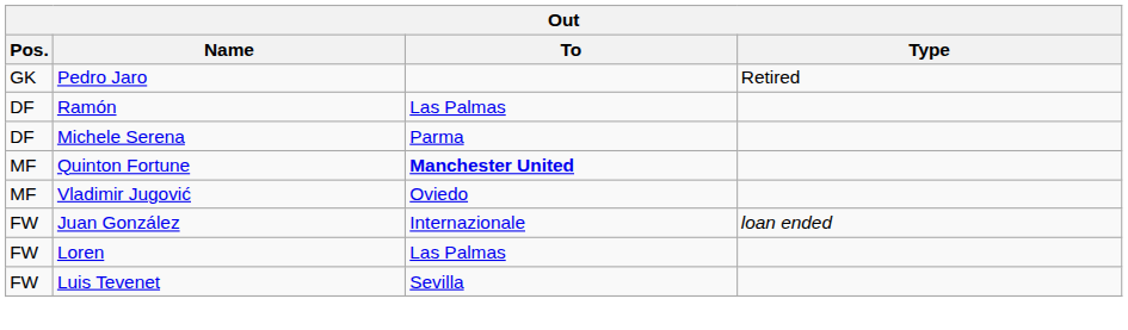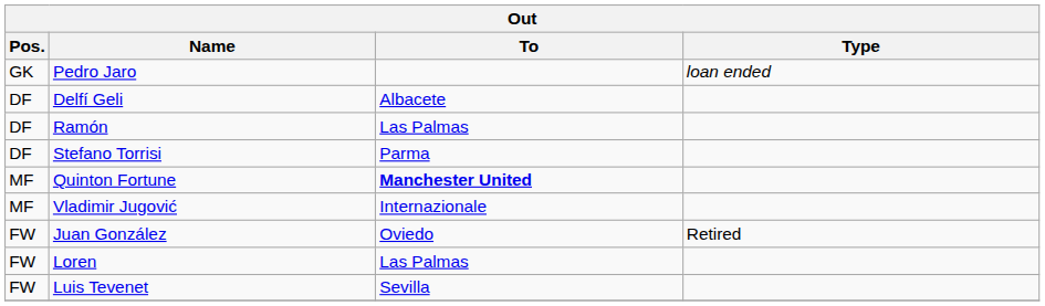 <table class="wikitable" style="font-size:90%;width:99%;">
 <tr>
 <th colspan="4">Out</th>
 </tr>
 <tr>
 <th width=3%>Pos.</th>
 <th width=32%>Name</th>
 <th width=30%>To</th>
 <th width=35%>Type</th>
 </tr>
 <tr>
 <td>GK</td>
 <td><a href='#'>Pedro Jaro</a></td>
 <td></td>
-<td>Retired</td>
+<td><em>loan ended</em></td>
+</tr>
+<tr>
+<td>DF</td>
+<td><a href='#'>Delfí Geli</a></td>
+<td><a href='#'>Albacete</a></td>
+<td></td>
 </tr>
 <tr>
 <td>DF</td>
 <td><a href='#'>Ramón</a></td>
 <td><a href='#'>Las Palmas</a></td>
 <td></td>
 </tr>
 <tr>
 <td>DF</td>
-<td><a href='#'>Michele Serena</a></td>
+<td><a href='#'>Stefano Torrisi</a></td>
 <td><a href='#'>Parma</a></td>
 <td></td>
 </tr>
 <tr>
 <td>MF</td>
 <td><a href='#'>Quinton Fortune</a></td>
 <td><strong><a href='#'>Manchester United</a></strong></td>
 <td></td>
 </tr>
 <tr>
 <td>MF</td>
 <td><a href='#'>Vladimir Jugović</a></td>
-<td><a href='#'>Oviedo</a></td>
+<td><a href='#'>Internazionale</a></td>
 <td></td>
 </tr>
 <tr>
 <td>FW</td>
 <td><a href='#'>Juan González</a></td>
-<td><a href='#'>Internazionale</a></td>
-<td><em>loan ended</em></td>
+<td><a href='#'>Oviedo</a></td>
+<td>Retired</td>
 </tr>
 <tr>
 <td>FW</td>
 <td><a href='#'>Loren</a></td>
 <td><a href='#'>Las Palmas</a></td>
 <td></td>
 </tr>
 <tr>
 <td>FW</td>
 <td><a href='#'>Luis Tevenet</a></td>
 <td><a href='#'>Sevilla</a></td>
 <td></td>
 </tr>
 <tr>
 </tr>
 </table>
